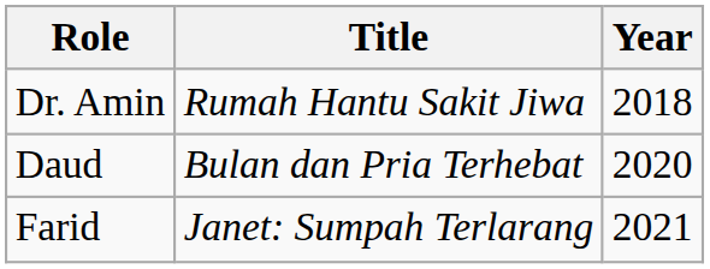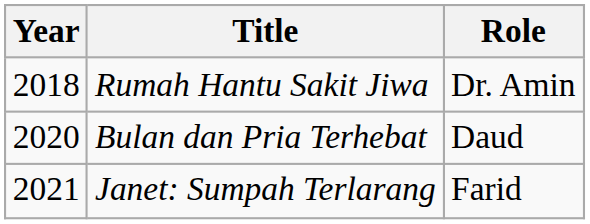 <table class="wikitable">
 <tr>
+<th>Year</th>
+<th>Title</th>
 <th>Role</th>
-<th>Title</th>
-<th>Year</th>
 </tr>
 <tr>
+<td>2018</td>
+<td><em>Rumah Hantu Sakit Jiwa</em></td>
 <td>Dr. Amin</td>
-<td><em>Rumah Hantu Sakit Jiwa</em></td>
-<td>2018</td>
 </tr>
 <tr>
+<td>2020</td>
+<td><em>Bulan dan Pria Terhebat</em></td>
 <td>Daud</td>
-<td><em>Bulan dan Pria Terhebat</em></td>
-<td>2020</td>
 </tr>
 <tr>
+<td>2021</td>
+<td><em>Janet: Sumpah Terlarang</em></td>
 <td>Farid</td>
-<td><em>Janet: Sumpah Terlarang</em></td>
-<td>2021</td>
 </tr>
 </table>
